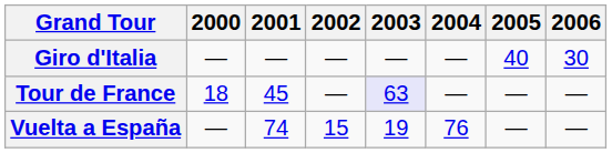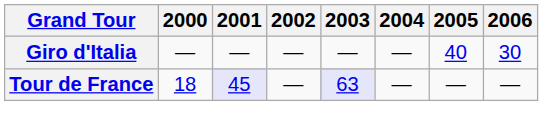 <table class="wikitable plainrowheaders">
 <tr>
 <th scope="col"><a href='#'>Grand Tour</a></th>
 <th scope="col">2000</th>
 <th scope="col">2001</th>
 <th scope="col">2002</th>
 <th scope="col">2003</th>
 <th scope="col">2004</th>
 <th scope="col">2005</th>
 <th scope="col">2006</th>
 </tr>
 <tr style="text-align:center;">
 <th scope="row"> <a href='#'>Giro d'Italia</a></th>
 <td>—</td>
 <td>—</td>
 <td>—</td>
 <td>—</td>
 <td>—</td>
 <td><a href='#'>40</a></td>
 <td><a href='#'>30</a></td>
 </tr>
 <tr style="text-align:center;">
 <th scope="row"> <a href='#'>Tour de France</a></th>
 <td><a href='#'>18</a></td>
-<td><a href='#'>45</a></td>
+<td style="background: lavender;"><a href='#'>45</a></td>
 <td>—</td>
 <td style="background: lavender;"><a href='#'>63</a></td>
 <td>—</td>
 <td>—</td>
 <td>—</td>
 </tr>
-<tr style="text-align:center;">
-<th scope="row"> <a href='#'>Vuelta a España</a></th>
-<td>—</td>
-<td><a href='#'>74</a></td>
-<td><a href='#'>15</a></td>
-<td><a href='#'>19</a></td>
-<td><a href='#'>76</a></td>
-<td>—</td>
-<td>—</td>
-</tr>
 </table>
